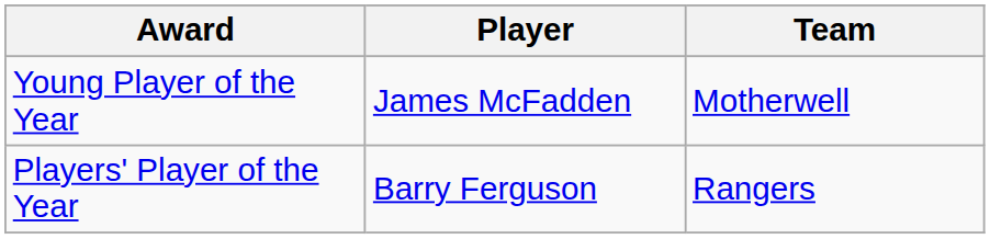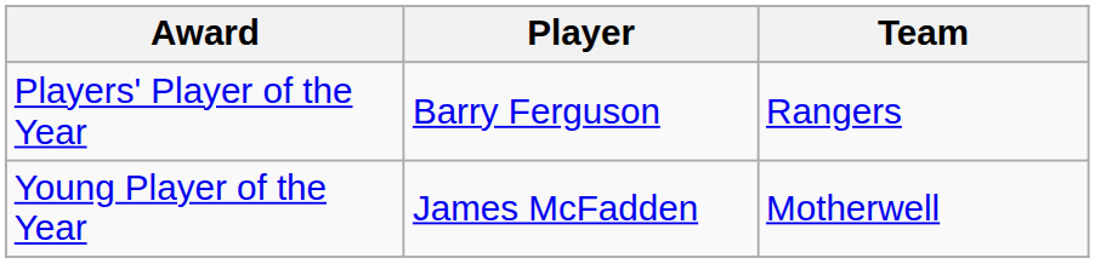 <table class="wikitable">
 <tr>
 <th width=170>Award</th>
 <th width=150>Player</th>
 <th width=140>Team</th>
 </tr>
 <tr>
+<td><a href='#'>Players' Player of the Year</a></td>
+<td> <a href='#'>Barry Ferguson</a></td>
+<td><a href='#'>Rangers</a></td>
+</tr>
+<tr>
 <td><a href='#'>Young Player of the Year</a></td>
 <td> <a href='#'>James McFadden</a></td>
 <td><a href='#'>Motherwell</a></td>
 </tr>
-<tr>
-<td><a href='#'>Players' Player of the Year</a></td>
-<td> <a href='#'>Barry Ferguson</a></td>
-<td><a href='#'>Rangers</a></td>
-</tr>
 </table>
